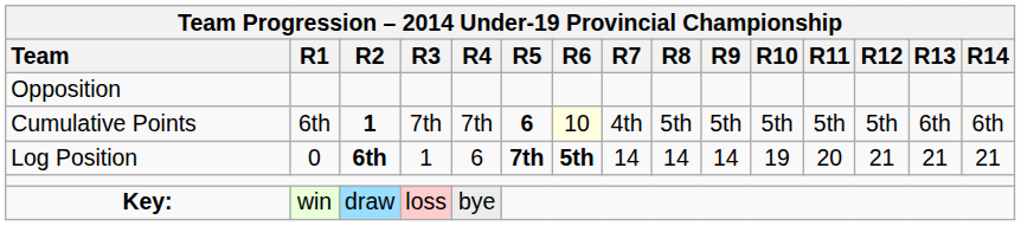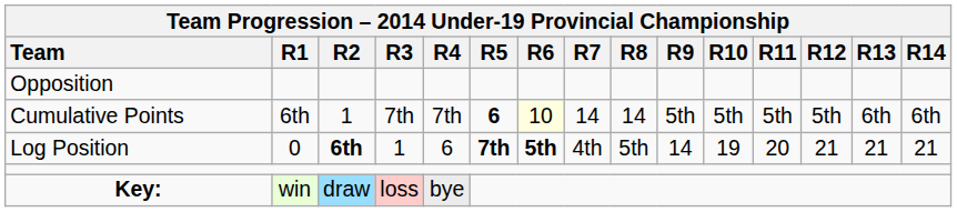 <table class="wikitable collapsible" style="text-align:center; line-height:100%; width:50%; font-size:90%">
 <tr>
 <th colspan=100%>Team Progression – 2014 Under-19 Provincial Championship</th>
 </tr>
 <tr>
 <th style="text-align:left; width:30%;">Team</th>
 <th style="width:5%;">R1</th>
 <th style="width:5%;">R2</th>
 <th style="width:5%;">R3</th>
 <th style="width:5%;">R4</th>
 <th style="width:5%;">R5</th>
 <th style="width:5%;">R6</th>
 <th style="width:5%;">R7</th>
 <th style="width:5%;">R8</th>
 <th style="width:5%;">R9</th>
 <th style="width:5%;">R10</th>
 <th style="width:5%;">R11</th>
 <th style="width:5%;">R12</th>
 <th style="width:5%;">R13</th>
 <th style="width:5%;">R14</th>
 </tr>
 <tr>
 <td align=left>Opposition</td>
 <td></td>
 <td></td>
 <td></td>
 <td></td>
 <td></td>
 <td></td>
 <td></td>
 <td> </td>
 <td></td>
 <td></td>
 <td></td>
 <td></td>
 <td> </td>
 <td></td>
 </tr>
 <tr>
 <td align=left>Cumulative Points</td>
 <td>6th</td>
-<td><strong>1</strong></td>
+<td>1</td>
 <td>7th</td>
 <td>7th</td>
 <td><strong>6</strong></td>
 <td style="background: lightyellow;">10</td>
-<td>4th</td>
-<td>5th</td>
+<td>14</td>
+<td>14</td>
 <td>5th</td>
 <td>5th</td>
 <td>5th</td>
 <td>5th</td>
 <td>6th</td>
 <td>6th</td>
 </tr>
 <tr>
 <td align=left>Log Position</td>
 <td>0</td>
 <td><strong>6th</strong></td>
 <td>1</td>
 <td>6</td>
 <td><strong>7th</strong></td>
 <td><strong>5th</strong></td>
-<td>14</td>
-<td>14</td>
+<td>4th</td>
+<td>5th</td>
 <td>14</td>
 <td>19</td>
 <td>20</td>
 <td>21</td>
 <td>21</td>
 <td>21</td>
 </tr>
 <tr>
 <td colspan="100%" style="text-align:center;"></td>
 </tr>
 <tr>
 <td><strong>Key:</strong></td>
 <td style="background:#E8FFD8;">win</td>
 <td style="background:#97DEFF;">draw</td>
 <td style="background:#FFCCCC;">loss</td>
 <td style="background:#ECECEC;">bye</td>
 <td colspan="100%"></td>
 </tr>
 </table>
